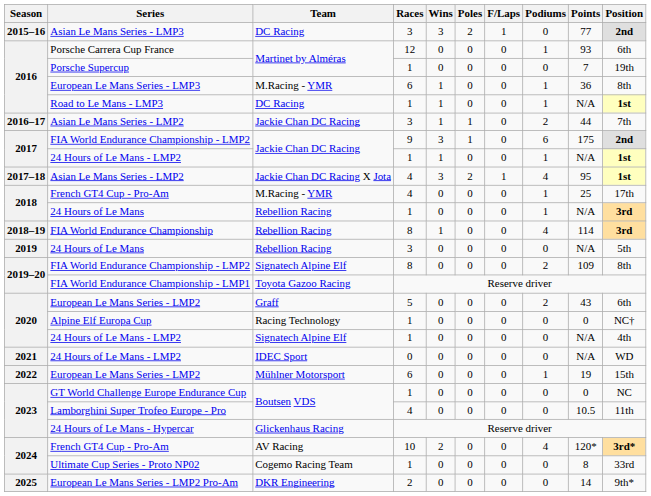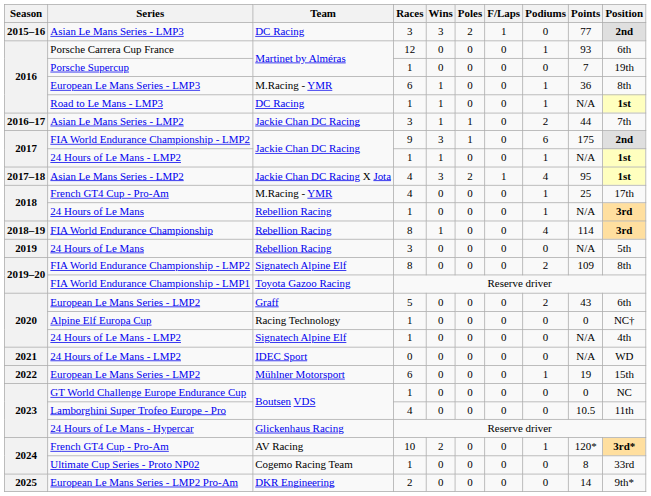 <table class="wikitable" style="font-size: 90%; text-align:center">
 <tr>
 <th>Season</th>
 <th>Series</th>
 <th>Team</th>
 <th>Races</th>
 <th>Wins</th>
 <th>Poles</th>
 <th>F/Laps</th>
 <th>Podiums</th>
 <th>Points</th>
 <th>Position</th>
 </tr>
 <tr>
 <th>2015–16</th>
 <td align=left><a href='#'>Asian Le Mans Series - LMP3</a></td>
 <td align=left><a href='#'>DC Racing</a></td>
 <td>3</td>
 <td>3</td>
 <td>2</td>
 <td>1</td>
 <td>0</td>
 <td>77</td>
 <td style="background:#DFDFDF;"><strong>2nd</strong></td>
 </tr>
 <tr>
 <th rowspan="4">2016</th>
 <td align=left>Porsche Carrera Cup France</td>
 <td rowspan="2" align=left><a href='#'>Martinet by Alméras</a></td>
 <td>12</td>
 <td>0</td>
 <td>0</td>
 <td>0</td>
 <td>1</td>
 <td>93</td>
 <td>6th</td>
 </tr>
 <tr>
 <td align=left><a href='#'>Porsche Supercup</a></td>
 <td>1</td>
 <td>0</td>
 <td>0</td>
 <td>0</td>
 <td>0</td>
 <td>7</td>
 <td>19th</td>
 </tr>
 <tr>
 <td align=left><a href='#'>European Le Mans Series - LMP3</a></td>
 <td align=left>M.Racing - <a href='#'>YMR</a></td>
 <td>6</td>
 <td>1</td>
 <td>0</td>
 <td>0</td>
 <td>1</td>
 <td>36</td>
 <td>8th</td>
 </tr>
 <tr>
 <td align=left><a href='#'>Road to Le Mans - LMP3</a></td>
 <td align=left><a href='#'>DC Racing</a></td>
 <td>1</td>
 <td>1</td>
 <td>0</td>
 <td>0</td>
 <td>1</td>
 <td>N/A</td>
 <td style="background:#FFFFBF;"><strong>1st</strong></td>
 </tr>
 <tr>
 <th>2016–17</th>
 <td align=left><a href='#'>Asian Le Mans Series - LMP2</a></td>
 <td align=left><a href='#'>Jackie Chan DC Racing</a></td>
 <td>3</td>
 <td>1</td>
 <td>1</td>
 <td>0</td>
 <td>2</td>
 <td>44</td>
 <td>7th</td>
 </tr>
 <tr>
 <th rowspan="2">2017</th>
 <td align=left><a href='#'>FIA World Endurance Championship - LMP2</a></td>
 <td rowspan="2" align=left><a href='#'>Jackie Chan DC Racing</a></td>
 <td>9</td>
 <td>3</td>
 <td>1</td>
 <td>0</td>
 <td>6</td>
 <td>175</td>
 <td style="background:#DFDFDF;"><strong>2nd</strong></td>
 </tr>
 <tr>
 <td align=left><a href='#'>24 Hours of Le Mans - LMP2</a></td>
 <td>1</td>
 <td>1</td>
 <td>0</td>
 <td>0</td>
 <td>1</td>
 <td>N/A</td>
 <td style="background:#FFFFBF;"><strong>1st</strong></td>
 </tr>
 <tr>
 <th>2017–18</th>
 <td align=left><a href='#'>Asian Le Mans Series - LMP2</a></td>
 <td align=left><a href='#'>Jackie Chan DC Racing</a> X <a href='#'>Jota</a></td>
 <td>4</td>
 <td>3</td>
 <td>2</td>
 <td>1</td>
 <td>4</td>
 <td>95</td>
 <td style="background:#FFFFBF;"><strong>1st</strong></td>
 </tr>
 <tr>
 <th rowspan="2">2018</th>
 <td align=left><a href='#'>French GT4 Cup - Pro-Am</a></td>
 <td align=left>M.Racing - <a href='#'>YMR</a></td>
 <td>4</td>
 <td>0</td>
 <td>0</td>
 <td>0</td>
 <td>1</td>
 <td>25</td>
 <td>17th</td>
 </tr>
 <tr>
 <td align=left><a href='#'>24 Hours of Le Mans</a></td>
 <td align=left><a href='#'>Rebellion Racing</a></td>
 <td>1</td>
 <td>0</td>
 <td>0</td>
 <td>0</td>
 <td>1</td>
 <td>N/A</td>
 <td style="background:#FFDF9F;"><strong>3rd</strong></td>
 </tr>
 <tr>
 <th>2018–19</th>
 <td align=left><a href='#'>FIA World Endurance Championship</a></td>
 <td align=left><a href='#'>Rebellion Racing</a></td>
 <td>8</td>
 <td>1</td>
 <td>0</td>
 <td>0</td>
 <td>4</td>
 <td>114</td>
 <td style="background:#FFDF9F;"><strong>3rd</strong></td>
 </tr>
 <tr>
 <th>2019</th>
 <td align=left><a href='#'>24 Hours of Le Mans</a></td>
 <td align=left><a href='#'>Rebellion Racing</a></td>
 <td>3</td>
 <td>0</td>
 <td>0</td>
 <td>0</td>
 <td>0</td>
 <td>N/A</td>
 <td>5th</td>
 </tr>
 <tr>
 <th rowspan=2>2019–20</th>
 <td align=left><a href='#'>FIA World Endurance Championship - LMP2</a></td>
 <td align=left><a href='#'>Signatech Alpine Elf</a></td>
 <td>8</td>
 <td>0</td>
 <td>0</td>
 <td>0</td>
 <td>2</td>
 <td>109</td>
 <td>8th</td>
 </tr>
 <tr>
 <td align=left><a href='#'>FIA World Endurance Championship - LMP1</a></td>
 <td align=left><a href='#'>Toyota Gazoo Racing</a></td>
 <td colspan="7">Reserve driver</td>
 </tr>
 <tr>
 <th rowspan="3">2020</th>
 <td align=left><a href='#'>European Le Mans Series - LMP2</a></td>
 <td align=left><a href='#'>Graff</a></td>
 <td>5</td>
 <td>0</td>
 <td>0</td>
 <td>0</td>
 <td>2</td>
 <td>43</td>
 <td>6th</td>
 </tr>
 <tr>
 <td align=left><a href='#'>Alpine Elf Europa Cup</a></td>
 <td align=left>Racing Technology</td>
 <td>1</td>
 <td>0</td>
 <td>0</td>
 <td>0</td>
 <td>0</td>
 <td>0</td>
 <td>NC†</td>
 </tr>
 <tr>
 <td align=left><a href='#'>24 Hours of Le Mans - LMP2</a></td>
 <td align=left><a href='#'>Signatech Alpine Elf</a></td>
 <td>1</td>
 <td>0</td>
 <td>0</td>
 <td>0</td>
 <td>0</td>
 <td>N/A</td>
 <td>4th</td>
 </tr>
 <tr>
 <th>2021</th>
 <td align=left><a href='#'>24 Hours of Le Mans - LMP2</a></td>
 <td align=left><a href='#'>IDEC Sport</a></td>
 <td>0</td>
 <td>0</td>
 <td>0</td>
 <td>0</td>
 <td>0</td>
 <td>N/A</td>
 <td>WD</td>
 </tr>
 <tr>
 <th>2022</th>
 <td align=left><a href='#'>European Le Mans Series - LMP2</a></td>
 <td align=left><a href='#'>Mühlner Motorsport</a></td>
 <td>6</td>
 <td>0</td>
 <td>0</td>
 <td>0</td>
 <td>1</td>
 <td>19</td>
 <td>15th</td>
 </tr>
 <tr>
 <th rowspan="3">2023</th>
 <td align=left><a href='#'>GT World Challenge Europe Endurance Cup</a></td>
 <td rowspan="2" align="left"><a href='#'>Boutsen</a> <a href='#'>VDS</a></td>
 <td>1</td>
 <td>0</td>
 <td>0</td>
 <td>0</td>
 <td>0</td>
 <td>0</td>
 <td>NC</td>
 </tr>
 <tr>
 <td align=left><a href='#'>Lamborghini Super Trofeo Europe - Pro</a></td>
 <td>4</td>
 <td>0</td>
 <td>0</td>
 <td>0</td>
 <td>0</td>
 <td>10.5</td>
 <td>11th</td>
 </tr>
 <tr>
 <td align=left><a href='#'>24 Hours of Le Mans - Hypercar</a></td>
 <td align=left><a href='#'>Glickenhaus Racing</a></td>
 <td colspan="7">Reserve driver</td>
 </tr>
 <tr>
 <th rowspan="2">2024</th>
 <td align=left><a href='#'>French GT4 Cup - Pro-Am</a></td>
 <td align=left>AV Racing</td>
 <td>10</td>
 <td>2</td>
 <td>0</td>
 <td>0</td>
-<td>4</td>
+<td>1</td>
 <td>120*</td>
 <td style="background:#FFDF9F;"><strong>3rd*</strong></td>
 </tr>
 <tr>
 <td align=left><a href='#'>Ultimate Cup Series - Proto NP02</a></td>
 <td align=left>Cogemo Racing Team</td>
 <td>1</td>
 <td>0</td>
 <td>0</td>
 <td>0</td>
 <td>0</td>
 <td>8</td>
 <td>33rd</td>
 </tr>
 <tr>
 <th>2025</th>
 <td align=left><a href='#'>European Le Mans Series - LMP2 Pro-Am</a></td>
 <td align=left><a href='#'>DKR Engineering</a></td>
 <td>2</td>
 <td>0</td>
 <td>0</td>
 <td>0</td>
 <td>0</td>
 <td>14</td>
 <td>9th*</td>
 </tr>
 </table>
